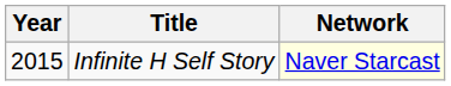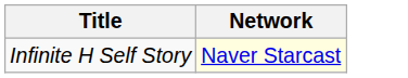 <table class="wikitable" border="1">
 <tr>
-<th>Year</th>
 <th>Title</th>
 <th>Network</th>
 </tr>
 <tr>
-<td>2015</td>
 <td><em>Infinite H Self Story</em></td>
 <td style="background: lightyellow;"><a href='#'> Naver Starcast</a></td>
 </tr>
 </table>
